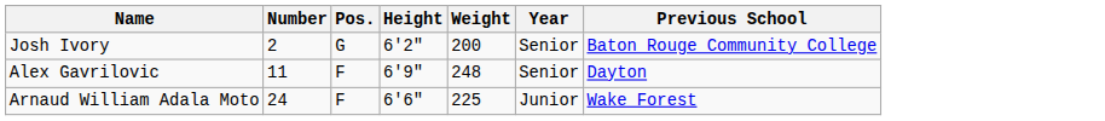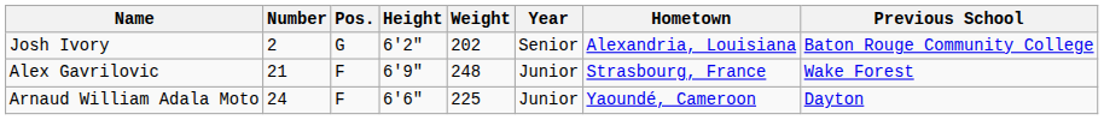 <table class="wikitable sortable" border="1">
 <tr>
 <th>Name</th>
 <th>Number</th>
 <th>Pos.</th>
 <th>Height</th>
 <th>Weight</th>
 <th>Year</th>
+<th>Hometown</th>
 <th class="unsortable">Previous School</th>
 </tr>
 <tr>
 <td sortname>Josh Ivory</td>
 <td>2</td>
 <td>G</td>
 <td>6'2"</td>
-<td>200</td>
+<td>202</td>
 <td>Senior</td>
+<td><a href='#'>Alexandria, Louisiana</a></td>
 <td><a href='#'>Baton Rouge Community College</a></td>
 </tr>
 <tr>
 <td sortname>Alex Gavrilovic</td>
-<td>11</td>
+<td>21</td>
 <td>F</td>
 <td>6'9"</td>
 <td>248</td>
-<td>Senior</td>
-<td><a href='#'>Dayton</a></td>
+<td>Junior</td>
+<td><a href='#'>Strasbourg, France</a></td>
+<td><a href='#'>Wake Forest</a></td>
 </tr>
 <tr>
 <td sortname>Arnaud William Adala Moto</td>
 <td>24</td>
 <td>F</td>
 <td>6'6"</td>
 <td>225</td>
 <td>Junior</td>
-<td><a href='#'>Wake Forest</a></td>
+<td><a href='#'>Yaoundé, Cameroon</a></td>
+<td><a href='#'>Dayton</a></td>
 </tr>
 </table>
